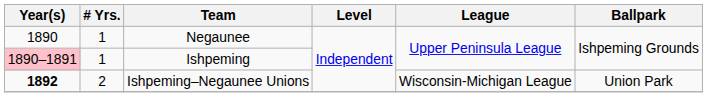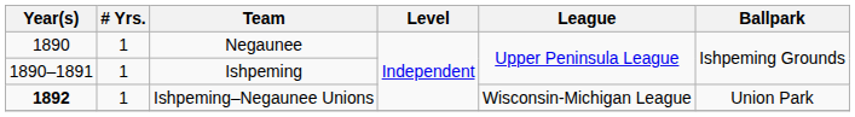 <table class="wikitable" style="text-align:center; font-size: 95%;">
 <tr>
 <th>Year(s)</th>
 <th># Yrs.</th>
 <th>Team</th>
 <th>Level</th>
 <th>League</th>
 <th>Ballpark</th>
 </tr>
 <tr>
 <td>1890</td>
 <td>1</td>
 <td>Negaunee</td>
 <td rowspan=3><a href='#'>Independent</a></td>
 <td rowspan=2><a href='#'>Upper Peninsula League</a></td>
 <td rowspan=2>Ishpeming Grounds</td>
 </tr>
 <tr>
-<td style="background: pink;">1890–1891</td>
+<td>1890–1891</td>
 <td>1</td>
 <td>Ishpeming</td>
 </tr>
 <tr>
 <td><strong>1892</strong></td>
-<td>2</td>
+<td>1</td>
 <td>Ishpeming–Negaunee Unions</td>
 <td>Wisconsin-Michigan League</td>
 <td>Union Park</td>
 </tr>
 <tr>
 </tr>
 </table>
